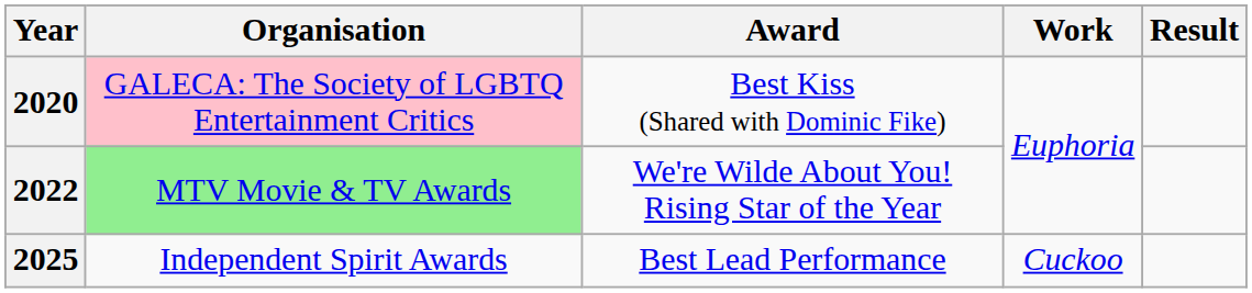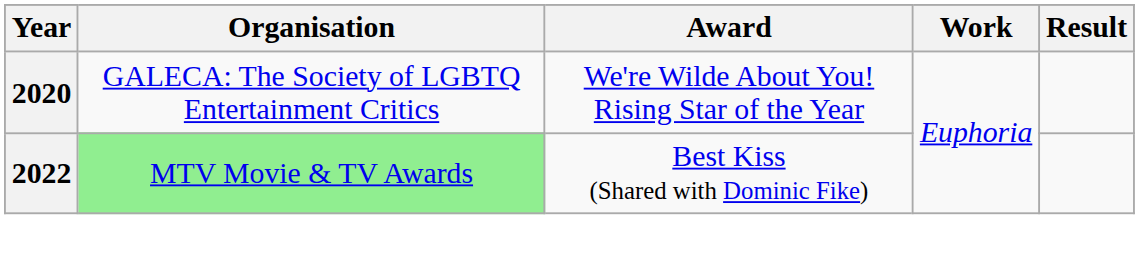 <table class="wikitable sortable plainrowheaders" style="text-align:center;">
 <tr>
 <th>Year</th>
 <th>Organisation</th>
 <th>Award</th>
 <th>Work</th>
 <th>Result</th>
 </tr>
 <tr>
 <th>2020</th>
-<td style="background: pink;"><a href='#'>GALECA: The Society of LGBTQ Entertainment Critics</a></td>
-<td><a href='#'>Best Kiss</a><br><small>(Shared with <a href='#'>Dominic Fike</a>)</small></td>
+<td><a href='#'>GALECA: The Society of LGBTQ Entertainment Critics</a></td>
+<td><a href='#'>We're Wilde About You! Rising Star of the Year</a></td>
 <td rowspan="2"><em><a href='#'>Euphoria</a></em></td>
 <td></td>
 </tr>
 <tr>
 <th>2022</th>
 <td style="background: lightgreen;"><a href='#'>MTV Movie & TV Awards</a></td>
-<td><a href='#'>We're Wilde About You! Rising Star of the Year</a></td>
-<td></td>
-</tr>
-<tr>
-<th>2025</th>
-<td><a href='#'>Independent Spirit Awards</a></td>
-<td><a href='#'>Best Lead Performance</a></td>
-<td><em><a href='#'>Cuckoo</a></em></td>
+<td><a href='#'>Best Kiss</a><br><small>(Shared with <a href='#'>Dominic Fike</a>)</small></td>
 <td></td>
 </tr>
 </table>
